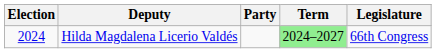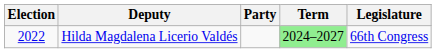 <table class="wikitable sortable" style="text-align: center">
 <tr>
 <th>Election</th>
 <th class="unsortable">Deputy</th>
 <th class="unsortable">Party</th>
 <th class="unsortable">Term</th>
 <th class="unsortable">Legislature</th>
 </tr>
 <tr>
-<td><a href='#'>2024</a></td>
+<td><a href='#'>2022</a></td>
 <td><a href='#'>Hilda Magdalena Licerio Valdés</a></td>
 <td></td>
 <td style="background: lightgreen;">2024–2027</td>
 <td><a href='#'>66th Congress</a></td>
 </tr>
 </table>
